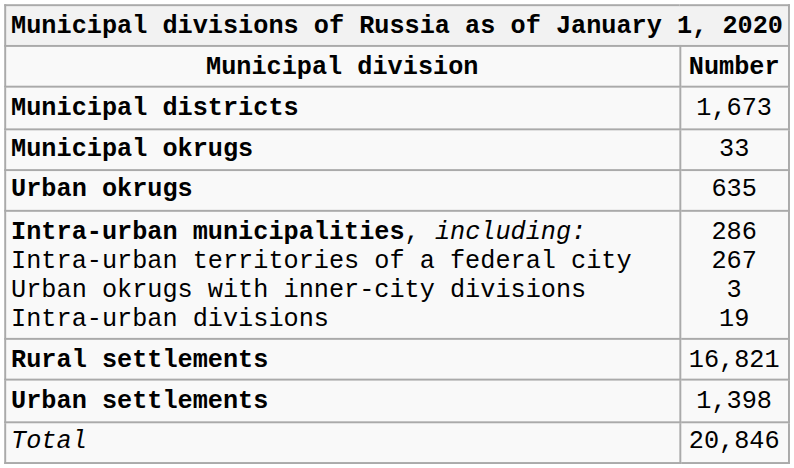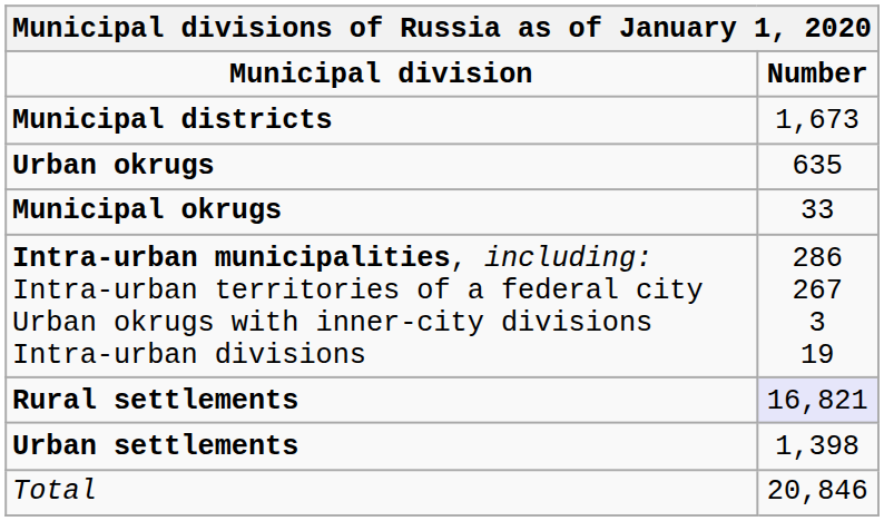 <table class="wikitable infobox">
 <tr>
 <th colspan="2">Municipal divisions of Russia as of January 1, 2020</th>
 </tr>
 <tr>
 <td style=text-align:center><strong>Municipal division</strong></td>
 <td style=text-align:center><strong>Number</strong></td>
 </tr>
 <tr>
 <td><strong>Municipal districts</strong></td>
 <td style="text-align:center">1,673</td>
 </tr>
 <tr>
+<td><strong>Urban okrugs</strong></td>
+<td style="text-align:center">635</td>
+</tr>
+<tr>
 <td><strong>Municipal okrugs</strong></td>
 <td style="text-align:center">33</td>
-</tr>
-<tr>
-<td><strong>Urban okrugs</strong></td>
-<td style="text-align:center">635</td>
 </tr>
 <tr>
 <td><strong>Intra-urban municipalities</strong>, <em>including:</em><br>Intra-urban territories of a federal city<br>Urban okrugs with inner-city divisions<br>Intra-urban divisions</td>
 <td style="text-align:center">286<br>267<br>3<br>19</td>
 </tr>
 <tr>
 <td><strong>Rural settlements</strong></td>
-<td style="text-align:center">16,821</td>
+<td style="background: lavender; text-align:center">16,821</td>
 </tr>
 <tr>
 <td><strong>Urban settlements</strong></td>
 <td style="text-align:center">1,398</td>
 </tr>
 <tr>
 <td><em>Total</em></td>
 <td style="text-align:center">20,846</td>
 </tr>
 </table>
